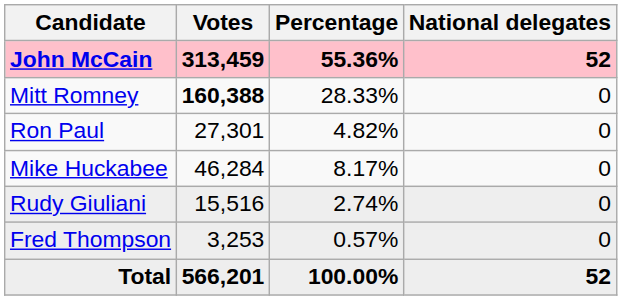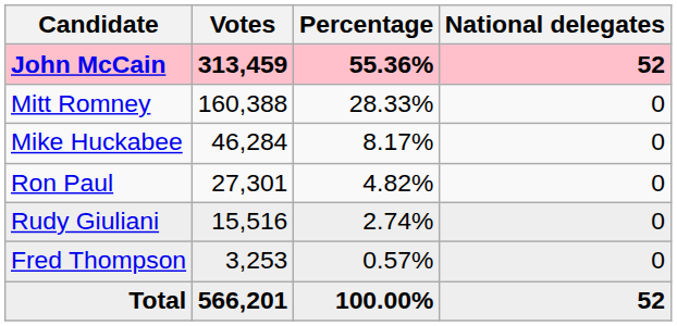 <table class="wikitable" style="text-align:right;">
 <tr>
 <th>Candidate</th>
 <th>Votes</th>
 <th>Percentage</th>
 <th>National delegates</th>
 </tr>
 <tr style="background:pink;">
 <td style="text-align:left;"><strong><a href='#'>John McCain</a></strong></td>
 <td><strong>313,459</strong></td>
 <td><strong>55.36%</strong></td>
 <td><strong>52</strong></td>
 </tr>
 <tr>
 <td style="text-align:left;"><a href='#'>Mitt Romney</a></td>
-<td><strong>160,388</strong></td>
+<td>160,388</td>
 <td>28.33%</td>
+<td>0</td>
+</tr>
+<tr>
+<td style="text-align:left;"><a href='#'>Mike Huckabee</a></td>
+<td>46,284</td>
+<td>8.17%</td>
 <td>0</td>
 </tr>
 <tr>
 <td style="text-align:left;"><a href='#'>Ron Paul</a></td>
 <td>27,301</td>
 <td>4.82%</td>
-<td>0</td>
-</tr>
-<tr>
-<td style="text-align:left;"><a href='#'>Mike Huckabee</a></td>
-<td>46,284</td>
-<td>8.17%</td>
 <td>0</td>
 </tr>
 <tr style="background:#eee;">
 <td style="text-align:left;"><a href='#'>Rudy Giuliani</a></td>
 <td>15,516</td>
 <td>2.74%</td>
 <td>0</td>
 </tr>
 <tr style="background:#eee;">
 <td style="text-align:left;"><a href='#'>Fred Thompson</a></td>
 <td>3,253</td>
 <td>0.57%</td>
 <td>0</td>
 </tr>
 <tr style="background:#eee;">
 <td><strong>Total</strong></td>
 <td><strong>566,201</strong></td>
 <td><strong>100.00%</strong></td>
 <td><strong>52</strong></td>
 </tr>
 </table>
